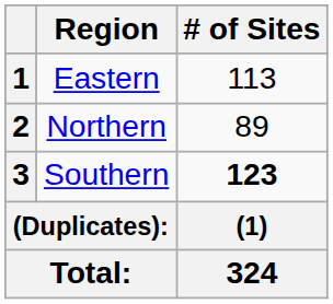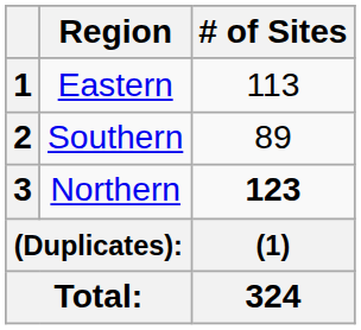 <table class="wikitable sortable" style="text-align:center">
 <tr>
 <th></th>
 <th><strong>Region</strong></th>
 <th><strong># of Sites</strong></th>
 </tr>
 <tr ->
 <th>1</th>
 <td><a href='#'>Eastern</a></td>
 <td>113</td>
 </tr>
 <tr ->
 <th>2</th>
-<td><a href='#'>Northern</a></td>
+<td><a href='#'>Southern</a></td>
 <td>89</td>
 </tr>
 <tr ->
 <th>3</th>
-<td><a href='#'>Southern</a></td>
+<td><a href='#'>Northern</a></td>
 <td><strong>123</strong></td>
 </tr>
 <tr class="sortbottom">
 <th colspan="2"><small>(Duplicates):</small></th>
 <th><small>(1)</small></th>
 </tr>
 <tr class="sortbottom">
 <th colspan="2">Total:</th>
 <th>324</th>
 </tr>
 </table>
